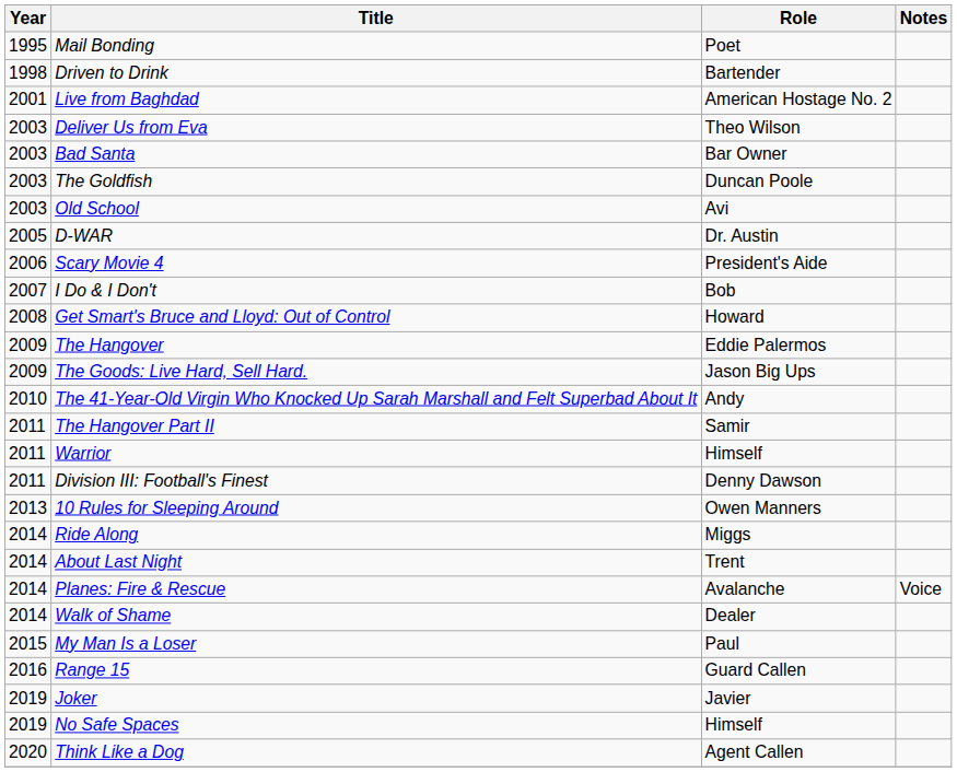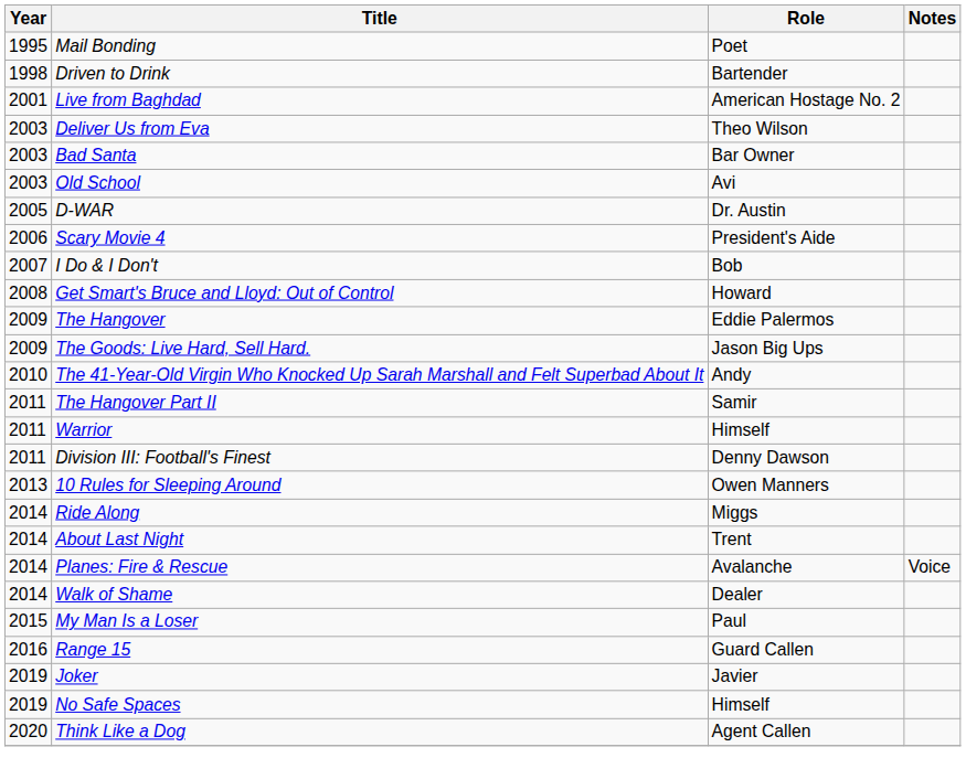 <table class="wikitable sortable">
 <tr>
 <th>Year</th>
 <th>Title</th>
 <th>Role</th>
 <th class="unsortable">Notes</th>
 </tr>
 <tr>
 <td>1995</td>
 <td><em>Mail Bonding</em></td>
 <td>Poet</td>
 <td></td>
 </tr>
 <tr>
 <td>1998</td>
 <td><em>Driven to Drink</em></td>
 <td>Bartender</td>
 <td></td>
 </tr>
 <tr>
 <td>2001</td>
 <td><em><a href='#'>Live from Baghdad</a></em></td>
 <td>American Hostage No. 2</td>
 <td></td>
 </tr>
 <tr>
 <td>2003</td>
 <td><em><a href='#'>Deliver Us from Eva</a></em></td>
 <td>Theo Wilson</td>
 <td></td>
 </tr>
 <tr>
 <td>2003</td>
 <td><em><a href='#'>Bad Santa</a></em></td>
 <td>Bar Owner</td>
-<td></td>
-</tr>
-<tr>
-<td>2003</td>
-<td><em>The Goldfish</em></td>
-<td>Duncan Poole</td>
 <td></td>
 </tr>
 <tr>
 <td>2003</td>
 <td><em><a href='#'>Old School</a></em></td>
 <td>Avi</td>
 <td></td>
 </tr>
 <tr>
 <td>2005</td>
 <td><em>D-WAR</em></td>
 <td>Dr. Austin</td>
 <td></td>
 </tr>
 <tr>
 <td>2006</td>
 <td><em><a href='#'>Scary Movie 4</a></em></td>
 <td>President's Aide</td>
 <td></td>
 </tr>
 <tr>
 <td>2007</td>
 <td><em>I Do & I Don't</em></td>
 <td>Bob</td>
 <td></td>
 </tr>
 <tr>
 <td>2008</td>
 <td><em><a href='#'>Get Smart's Bruce and Lloyd: Out of Control</a></em></td>
 <td>Howard</td>
 <td></td>
 </tr>
 <tr>
 <td>2009</td>
 <td><em><a href='#'>The Hangover</a></em></td>
 <td>Eddie Palermos</td>
 <td></td>
 </tr>
 <tr>
 <td>2009</td>
 <td><em><a href='#'>The Goods: Live Hard, Sell Hard.</a></em></td>
 <td>Jason Big Ups</td>
 <td></td>
 </tr>
 <tr>
 <td>2010</td>
 <td><em><a href='#'>The 41-Year-Old Virgin Who Knocked Up Sarah Marshall and Felt Superbad About It</a></em></td>
 <td>Andy</td>
 <td></td>
 </tr>
 <tr>
 <td>2011</td>
 <td><em><a href='#'>The Hangover Part II</a></em></td>
 <td>Samir</td>
 <td></td>
 </tr>
 <tr>
 <td>2011</td>
 <td><em><a href='#'>Warrior</a></em></td>
 <td>Himself</td>
 <td></td>
 </tr>
 <tr>
 <td>2011</td>
 <td><em>Division III: Football's Finest</em></td>
 <td>Denny Dawson</td>
 <td></td>
 </tr>
 <tr>
 <td>2013</td>
 <td><em><a href='#'>10 Rules for Sleeping Around</a></em></td>
 <td>Owen Manners</td>
 <td></td>
 </tr>
 <tr>
 <td>2014</td>
 <td><em><a href='#'>Ride Along</a></em></td>
 <td>Miggs</td>
 <td></td>
 </tr>
 <tr>
 <td>2014</td>
 <td><em><a href='#'>About Last Night</a></em></td>
 <td>Trent</td>
 <td></td>
 </tr>
 <tr>
 <td>2014</td>
 <td><em><a href='#'>Planes: Fire & Rescue</a></em></td>
 <td>Avalanche</td>
 <td>Voice</td>
 </tr>
 <tr>
 <td>2014</td>
 <td><em><a href='#'>Walk of Shame</a></em></td>
 <td>Dealer</td>
 <td></td>
 </tr>
 <tr>
 <td>2015</td>
 <td><em><a href='#'>My Man Is a Loser</a></em></td>
 <td>Paul</td>
 <td></td>
 </tr>
 <tr>
 <td>2016</td>
 <td><em><a href='#'>Range 15</a></em></td>
 <td>Guard Callen</td>
 <td></td>
 </tr>
 <tr>
 <td>2019</td>
 <td><em><a href='#'>Joker</a></em></td>
 <td>Javier</td>
 <td></td>
 </tr>
 <tr>
 <td>2019</td>
 <td><em><a href='#'>No Safe Spaces</a></em></td>
 <td>Himself</td>
 <td></td>
 </tr>
 <tr>
 <td>2020</td>
 <td><em><a href='#'>Think Like a Dog</a></em></td>
 <td>Agent Callen</td>
 <td></td>
 </tr>
 <tr>
 </tr>
 </table>
